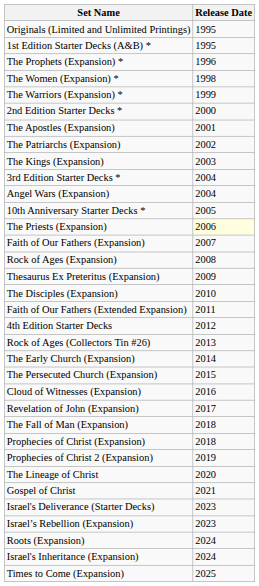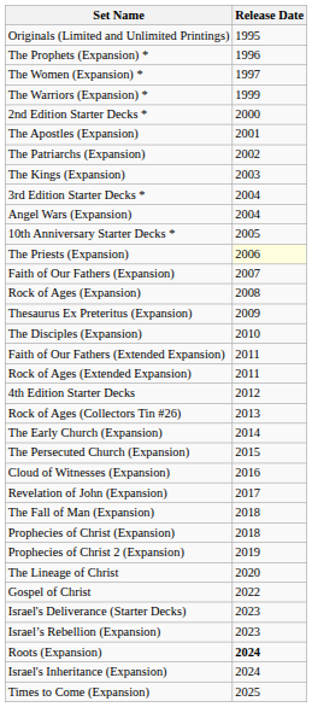 <table class="wikitable">
 <tr>
 <th>Set Name</th>
 <th>Release Date</th>
 </tr>
 <tr>
 <td>Originals (Limited and Unlimited Printings)</td>
 <td>1995</td>
 </tr>
 <tr>
-<td>1st Edition Starter Decks (A&B) *</td>
-<td>1995</td>
-</tr>
-<tr>
 <td>The Prophets (Expansion) *</td>
 <td>1996</td>
 </tr>
 <tr>
 <td>The Women (Expansion) *</td>
-<td>1998</td>
+<td>1997</td>
 </tr>
 <tr>
 <td>The Warriors (Expansion) *</td>
 <td>1999</td>
 </tr>
 <tr>
 <td>2nd Edition Starter Decks *</td>
 <td>2000</td>
 </tr>
 <tr>
 <td>The Apostles (Expansion)</td>
 <td>2001</td>
 </tr>
 <tr>
 <td>The Patriarchs (Expansion)</td>
 <td>2002</td>
 </tr>
 <tr>
 <td>The Kings (Expansion)</td>
 <td>2003</td>
 </tr>
 <tr>
 <td>3rd Edition Starter Decks *</td>
 <td>2004</td>
 </tr>
 <tr>
 <td>Angel Wars (Expansion)</td>
 <td>2004</td>
 </tr>
 <tr>
 <td>10th Anniversary Starter Decks *</td>
 <td>2005</td>
 </tr>
 <tr>
 <td>The Priests (Expansion)</td>
 <td style="background: lightyellow;">2006</td>
 </tr>
 <tr>
 <td>Faith of Our Fathers (Expansion)</td>
 <td>2007</td>
 </tr>
 <tr>
 <td>Rock of Ages (Expansion)</td>
 <td>2008</td>
 </tr>
 <tr>
 <td>Thesaurus Ex Preteritus (Expansion)</td>
 <td>2009</td>
 </tr>
 <tr>
 <td>The Disciples (Expansion)</td>
 <td>2010</td>
 </tr>
 <tr>
 <td>Faith of Our Fathers (Extended Expansion)</td>
 <td>2011</td>
 </tr>
 <tr>
+<td>Rock of Ages (Extended Expansion)</td>
+<td>2011</td>
+</tr>
+<tr>
 <td>4th Edition Starter Decks</td>
 <td>2012</td>
 </tr>
 <tr>
 <td>Rock of Ages (Collectors Tin #26)</td>
 <td>2013</td>
 </tr>
 <tr>
 <td>The Early Church (Expansion)</td>
 <td>2014</td>
 </tr>
 <tr>
 <td>The Persecuted Church (Expansion)</td>
 <td>2015</td>
 </tr>
 <tr>
 <td>Cloud of Witnesses (Expansion)</td>
 <td>2016</td>
 </tr>
 <tr>
 <td>Revelation of John (Expansion)</td>
 <td>2017</td>
 </tr>
 <tr>
 <td>The Fall of Man (Expansion)</td>
 <td>2018</td>
 </tr>
 <tr>
 <td>Prophecies of Christ (Expansion)</td>
 <td>2018</td>
 </tr>
 <tr>
 <td>Prophecies of Christ 2 (Expansion)</td>
 <td>2019</td>
 </tr>
 <tr>
 <td>The Lineage of Christ</td>
 <td>2020</td>
 </tr>
 <tr>
 <td>Gospel of Christ</td>
-<td>2021</td>
+<td>2022</td>
 </tr>
 <tr>
 <td>Israel's Deliverance (Starter Decks)</td>
 <td>2023</td>
 </tr>
 <tr>
 <td>Israel’s Rebellion (Expansion)</td>
 <td>2023</td>
 </tr>
 <tr>
 <td>Roots (Expansion)</td>
-<td>2024</td>
+<td><strong>2024</strong></td>
 </tr>
 <tr>
 <td>Israel's Inheritance (Expansion)</td>
 <td>2024</td>
 </tr>
 <tr>
 <td>Times to Come (Expansion)</td>
 <td>2025</td>
 </tr>
 </table>
